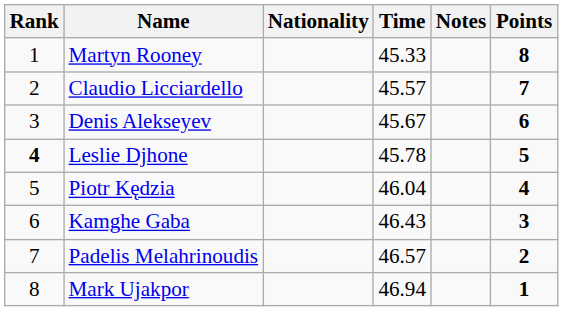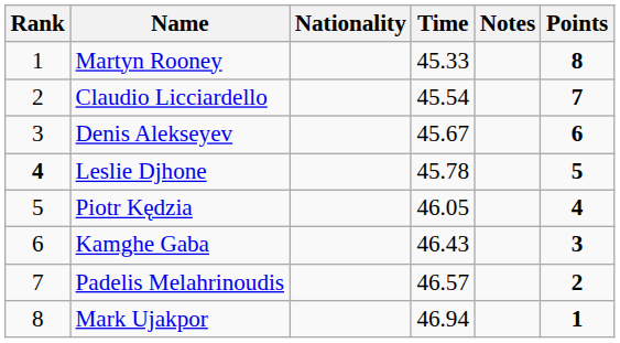 <table class="wikitable sortable" style="text-align:center">
 <tr>
 <th>Rank</th>
 <th>Name</th>
 <th>Nationality</th>
 <th>Time</th>
 <th>Notes</th>
 <th>Points</th>
 </tr>
 <tr>
 <td>1</td>
 <td align=left><a href='#'>Martyn Rooney</a></td>
 <td align=left></td>
 <td>45.33</td>
 <td></td>
 <td><strong>8</strong></td>
 </tr>
 <tr>
 <td>2</td>
 <td align=left><a href='#'>Claudio Licciardello</a></td>
 <td align=left></td>
-<td>45.57</td>
+<td>45.54</td>
 <td></td>
 <td><strong>7</strong></td>
 </tr>
 <tr>
 <td>3</td>
 <td align=left><a href='#'>Denis Alekseyev</a></td>
 <td align=left></td>
 <td>45.67</td>
 <td></td>
 <td><strong>6</strong></td>
 </tr>
 <tr>
 <td><strong>4</strong></td>
 <td align=left><a href='#'>Leslie Djhone</a></td>
 <td align=left></td>
 <td>45.78</td>
 <td></td>
 <td><strong>5</strong></td>
 </tr>
 <tr>
 <td>5</td>
 <td align=left><a href='#'>Piotr Kędzia</a></td>
 <td align=left></td>
-<td>46.04</td>
+<td>46.05</td>
 <td></td>
 <td><strong>4</strong></td>
 </tr>
 <tr>
 <td>6</td>
 <td align=left><a href='#'>Kamghe Gaba</a></td>
 <td align=left></td>
 <td>46.43</td>
 <td></td>
 <td><strong>3</strong></td>
 </tr>
 <tr>
 <td>7</td>
 <td align=left><a href='#'>Padelis Melahrinoudis</a></td>
 <td align=left></td>
 <td>46.57</td>
 <td></td>
 <td><strong>2</strong></td>
 </tr>
 <tr>
 <td>8</td>
 <td align=left><a href='#'>Mark Ujakpor</a></td>
 <td align=left></td>
 <td>46.94</td>
 <td></td>
 <td><strong>1</strong></td>
 </tr>
 </table>
